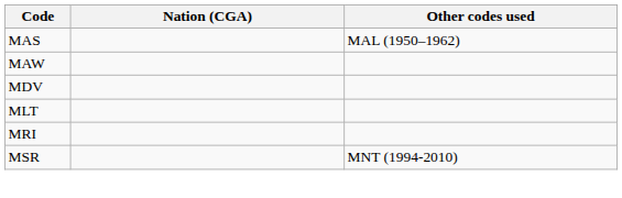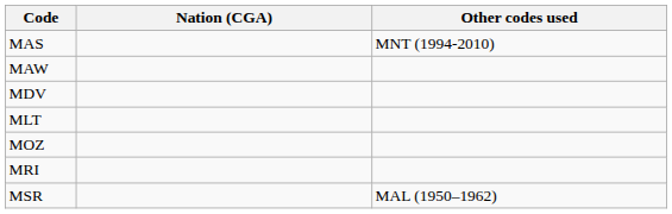 <table class="wikitable">
 <tr>
 <th style="width:4em">Code</th>
 <th style="width:18em">Nation (CGA)</th>
 <th style="width:18em">Other codes used</th>
 </tr>
 <tr>
 <td>MAS</td>
 <td></td>
-<td>MAL (1950–1962)</td>
+<td>MNT (1994-2010)</td>
 </tr>
 <tr>
 <td>MAW</td>
 <td></td>
 <td></td>
 </tr>
 <tr>
 <td>MDV</td>
 <td></td>
 <td></td>
 </tr>
 <tr>
 <td>MLT</td>
 <td></td>
 <td></td>
 </tr>
 <tr>
+<td>MOZ</td>
+<td></td>
+<td></td>
+</tr>
+<tr>
 <td>MRI</td>
 <td></td>
 <td></td>
 </tr>
 <tr>
 <td>MSR</td>
 <td></td>
-<td>MNT (1994-2010)</td>
+<td>MAL (1950–1962)</td>
 </tr>
 </table>
